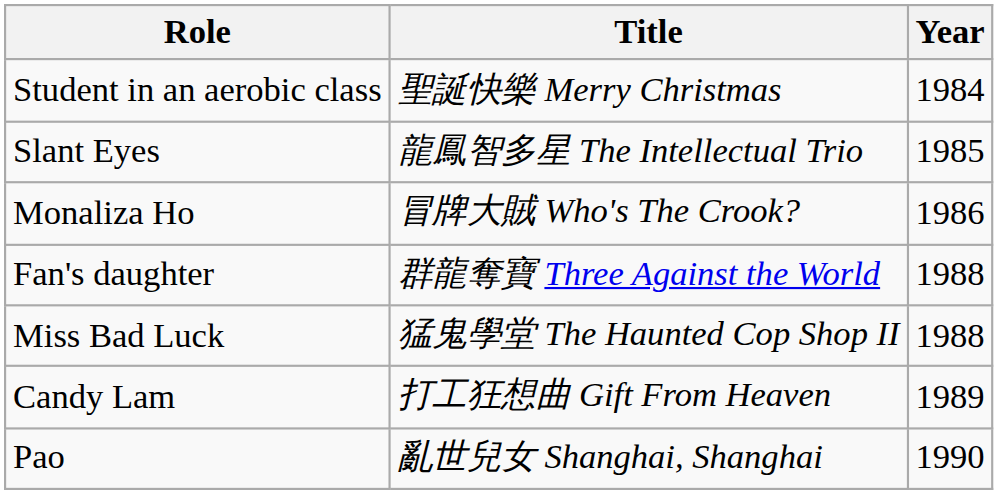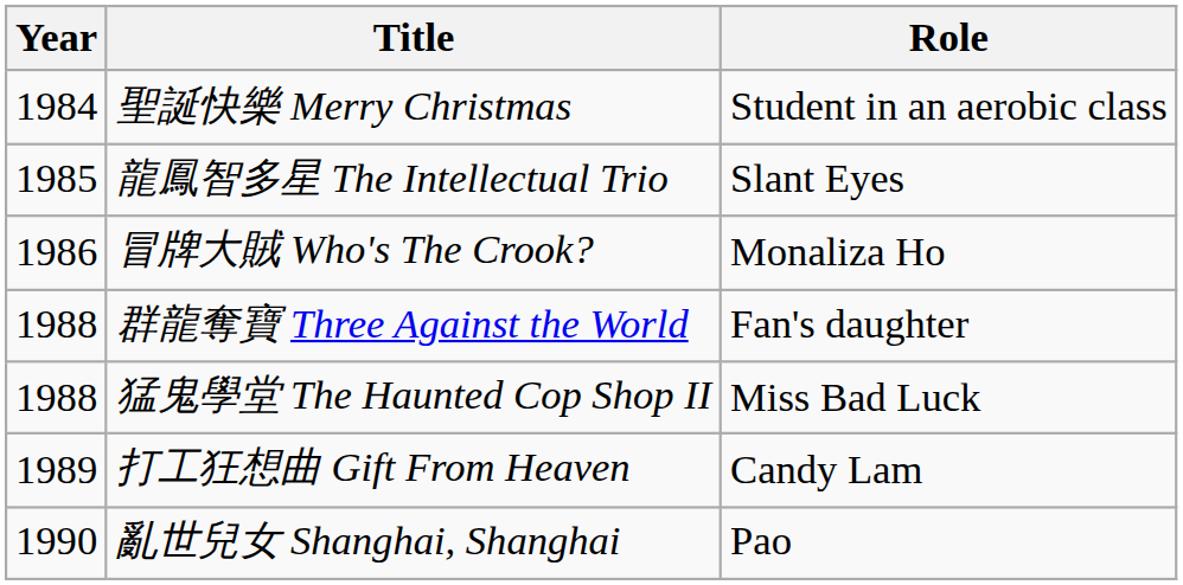 <table class="wikitable">
 <tr>
+<th>Year</th>
+<th>Title</th>
 <th>Role</th>
-<th>Title</th>
-<th>Year</th>
 </tr>
 <tr>
+<td>1984</td>
+<td><em>聖誕快樂 Merry Christmas</em></td>
 <td>Student in an aerobic class</td>
-<td><em>聖誕快樂 Merry Christmas</em></td>
-<td>1984</td>
 </tr>
 <tr>
+<td>1985</td>
+<td><em>龍鳳智多星 The Intellectual Trio</em></td>
 <td>Slant Eyes</td>
-<td><em>龍鳳智多星 The Intellectual Trio</em></td>
-<td>1985</td>
 </tr>
 <tr>
+<td>1986</td>
+<td><em>冒牌大賊 Who's The Crook?</em></td>
 <td>Monaliza Ho</td>
-<td><em>冒牌大賊 Who's The Crook?</em></td>
-<td>1986</td>
 </tr>
 <tr>
+<td>1988</td>
+<td><em>群龍奪寶 <a href='#'>Three Against the World</a></em></td>
 <td>Fan's daughter</td>
-<td><em>群龍奪寶 <a href='#'>Three Against the World</a></em></td>
-<td>1988</td>
 </tr>
 <tr>
+<td>1988</td>
+<td><em>猛鬼學堂 The Haunted Cop Shop II</em></td>
 <td>Miss Bad Luck</td>
-<td><em>猛鬼學堂 The Haunted Cop Shop II</em></td>
-<td>1988</td>
 </tr>
 <tr>
+<td>1989</td>
+<td><em>打工狂想曲 Gift From Heaven</em></td>
 <td>Candy Lam</td>
-<td><em>打工狂想曲 Gift From Heaven</em></td>
-<td>1989</td>
 </tr>
 <tr>
+<td>1990</td>
+<td><em>亂世兒女 Shanghai, Shanghai</em></td>
 <td>Pao</td>
-<td><em>亂世兒女 Shanghai, Shanghai</em></td>
-<td>1990</td>
 </tr>
 </table>
